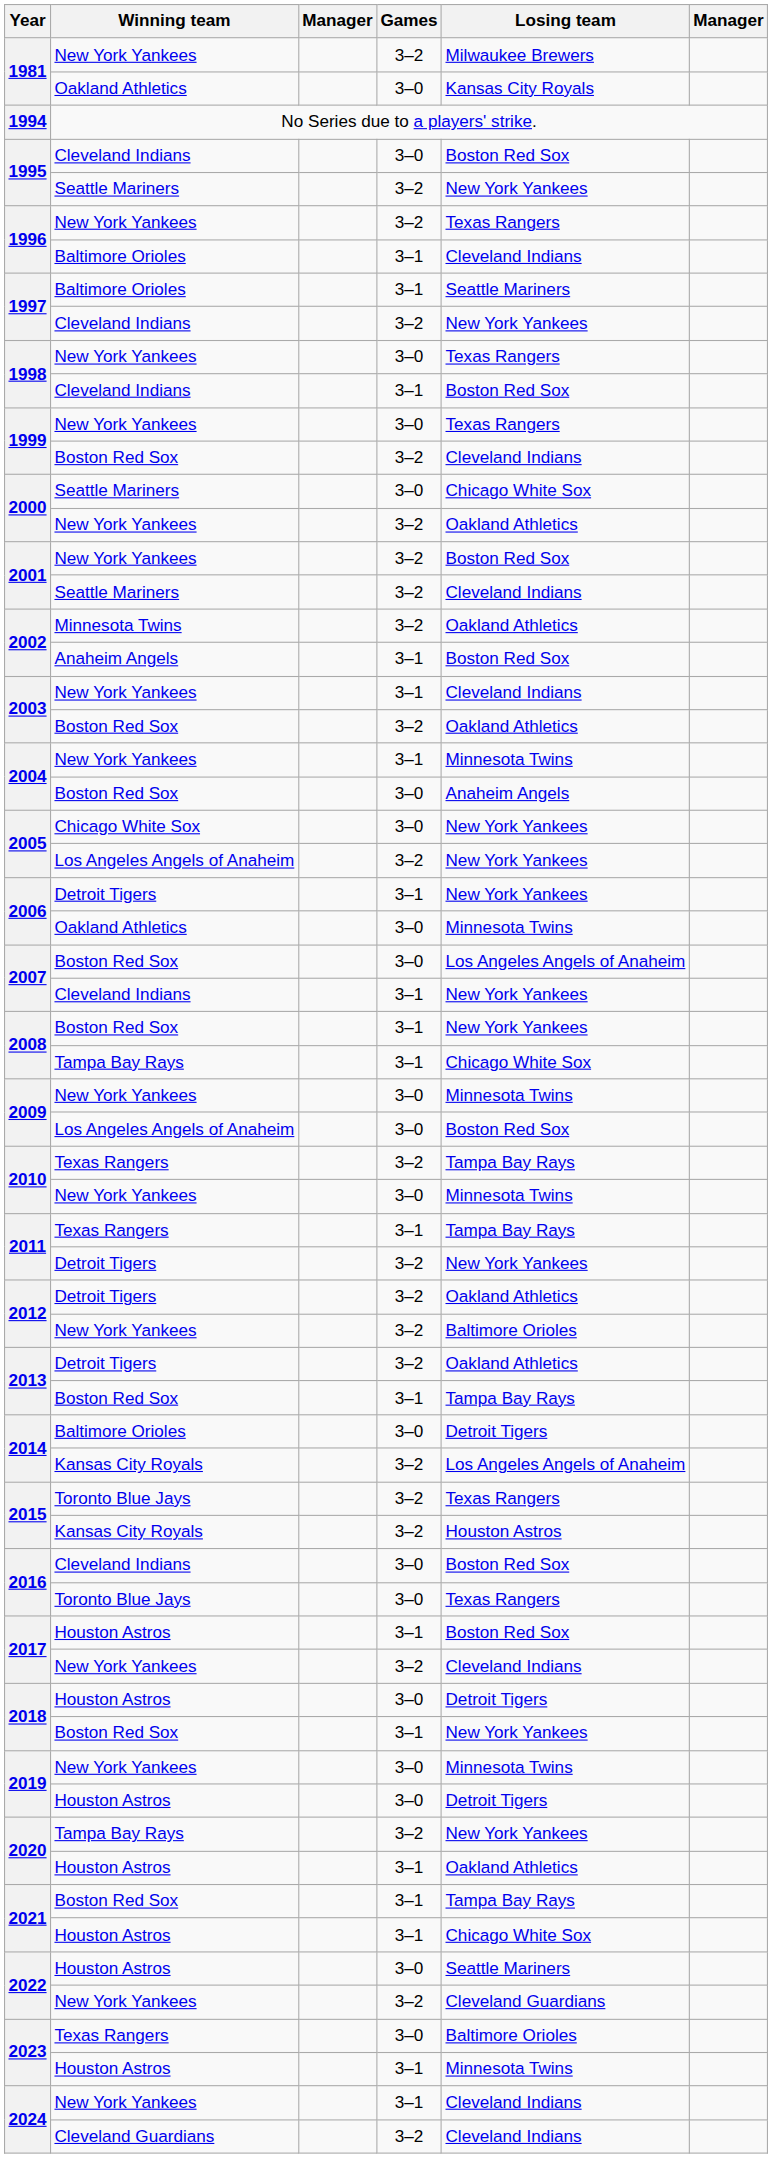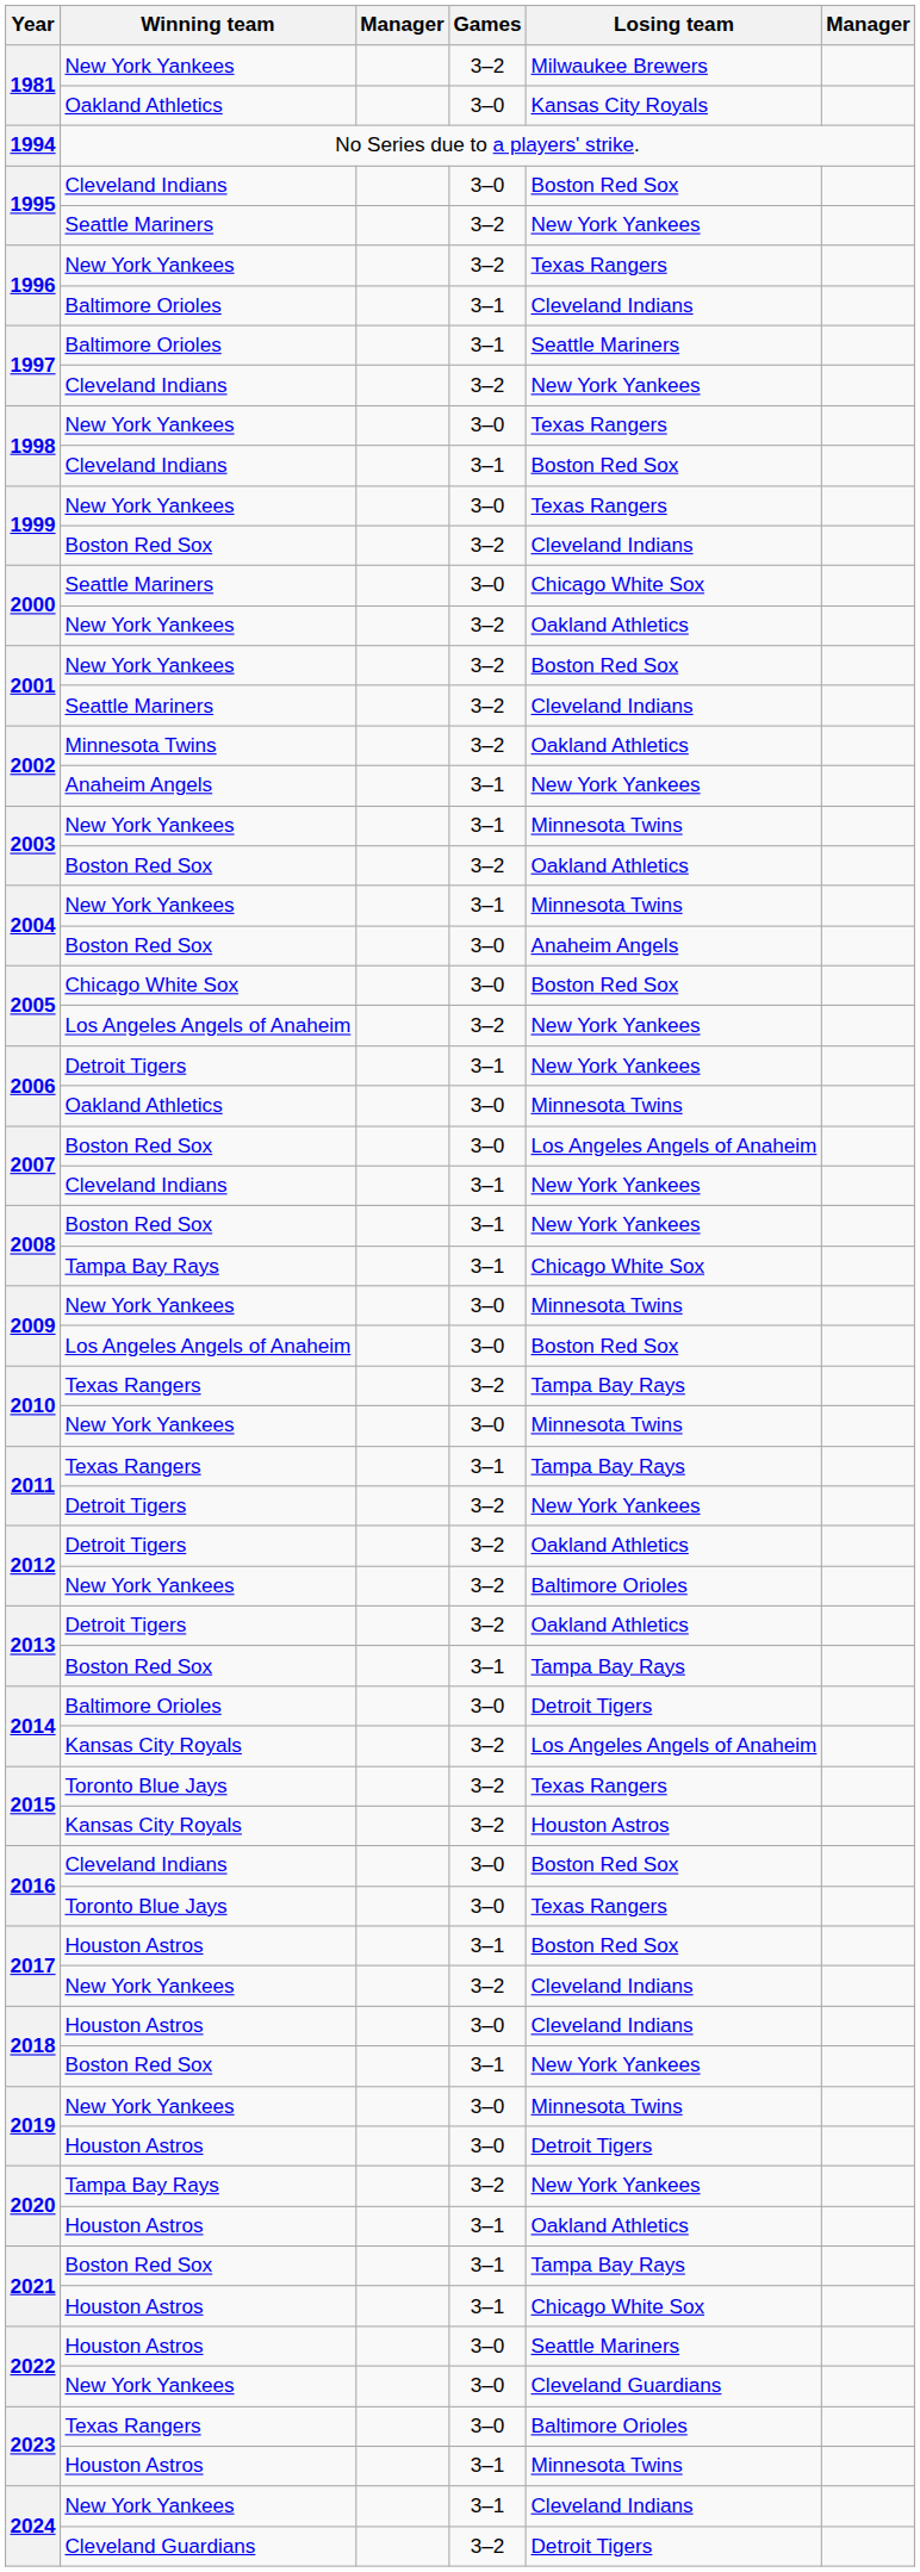 <table class="sortable wikitable plainrowheaders" style="font-size:1.00em; line-height:1.5em;">
 <tr>
 <th scope="col">Year</th>
 <th scope="col">Winning team</th>
 <th scope="col">Manager</th>
 <th scope="col" class="unsortable">Games</th>
 <th scope="col">Losing team</th>
 <th scope="col">Manager</th>
 </tr>
 <tr>
 <th scope="row" rowspan="2" style="text-align:center"><a href='#'>1981</a></th>
 <td><a href='#'>New York Yankees</a></td>
 <td></td>
 <td align="center">3–2</td>
 <td><a href='#'>Milwaukee Brewers</a></td>
 <td></td>
 </tr>
 <tr>
 <td><a href='#'>Oakland Athletics</a></td>
 <td></td>
 <td align="center">3–0</td>
 <td><a href='#'>Kansas City Royals</a></td>
 <td></td>
 </tr>
 <tr>
 <th scope="row" style="text-align:center"><a href='#'>1994</a></th>
 <td colspan="5" align="center">No Series due to <a href='#'>a players' strike</a>.</td>
 </tr>
 <tr>
 <th scope="row" rowspan="2" style="text-align:center"><a href='#'>1995</a></th>
 <td><a href='#'>Cleveland Indians</a></td>
 <td></td>
 <td align="center">3–0</td>
 <td><a href='#'>Boston Red Sox</a></td>
 <td></td>
 </tr>
 <tr>
 <td><a href='#'>Seattle Mariners</a></td>
 <td></td>
 <td align="center">3–2</td>
 <td><a href='#'>New York Yankees</a></td>
 <td></td>
 </tr>
 <tr>
 <th scope="row" rowspan="2" style="text-align:center"><a href='#'>1996</a></th>
 <td><a href='#'>New York Yankees</a></td>
 <td></td>
 <td align="center">3–2</td>
 <td><a href='#'>Texas Rangers</a></td>
 <td></td>
 </tr>
 <tr>
 <td><a href='#'>Baltimore Orioles</a></td>
 <td></td>
 <td align="center">3–1</td>
 <td><a href='#'>Cleveland Indians</a></td>
 <td></td>
 </tr>
 <tr>
 <th scope="row" rowspan="2" style="text-align:center"><a href='#'>1997</a></th>
 <td><a href='#'>Baltimore Orioles</a></td>
 <td></td>
 <td align="center">3–1</td>
 <td><a href='#'>Seattle Mariners</a></td>
 <td></td>
 </tr>
 <tr>
 <td><a href='#'>Cleveland Indians</a></td>
 <td></td>
 <td align="center">3–2</td>
 <td><a href='#'>New York Yankees</a></td>
 <td></td>
 </tr>
 <tr>
 <th scope="row" rowspan="2" style="text-align:center"><a href='#'>1998</a></th>
 <td><a href='#'>New York Yankees</a></td>
 <td></td>
 <td align="center">3–0</td>
 <td><a href='#'>Texas Rangers</a></td>
 <td></td>
 </tr>
 <tr>
 <td><a href='#'>Cleveland Indians</a></td>
 <td></td>
 <td align="center">3–1</td>
 <td><a href='#'>Boston Red Sox</a></td>
 <td></td>
 </tr>
 <tr>
 <th scope="row" rowspan="2" style="text-align:center"><a href='#'>1999</a></th>
 <td><a href='#'>New York Yankees</a></td>
 <td></td>
 <td align="center">3–0</td>
 <td><a href='#'>Texas Rangers</a></td>
 <td></td>
 </tr>
 <tr>
 <td><a href='#'>Boston Red Sox</a></td>
 <td></td>
 <td align="center">3–2</td>
 <td><a href='#'>Cleveland Indians</a></td>
 <td></td>
 </tr>
 <tr>
 <th scope="row" rowspan="2" style="text-align:center"><a href='#'>2000</a></th>
 <td><a href='#'>Seattle Mariners</a></td>
 <td></td>
 <td align="center">3–0</td>
 <td><a href='#'>Chicago White Sox</a></td>
 <td></td>
 </tr>
 <tr>
 <td><a href='#'>New York Yankees</a></td>
 <td></td>
 <td align="center">3–2</td>
 <td><a href='#'>Oakland Athletics</a></td>
 <td></td>
 </tr>
 <tr>
 <th scope="row" rowspan="2" style="text-align:center"><a href='#'>2001</a></th>
 <td><a href='#'>New York Yankees</a></td>
 <td></td>
 <td align="center">3–2</td>
 <td><a href='#'>Boston Red Sox</a></td>
 <td></td>
 </tr>
 <tr>
 <td><a href='#'>Seattle Mariners</a></td>
 <td></td>
 <td align="center">3–2</td>
 <td><a href='#'>Cleveland Indians</a></td>
 <td></td>
 </tr>
 <tr>
 <th scope="row" rowspan="2" style="text-align:center"><a href='#'>2002</a></th>
 <td><a href='#'>Minnesota Twins</a></td>
 <td></td>
 <td align="center">3–2</td>
 <td><a href='#'>Oakland Athletics</a></td>
 <td></td>
 </tr>
 <tr>
 <td><a href='#'>Anaheim Angels</a></td>
 <td></td>
 <td align="center">3–1</td>
-<td><a href='#'>Boston Red Sox</a></td>
+<td><a href='#'>New York Yankees</a></td>
 <td></td>
 </tr>
 <tr>
 <th scope="row" rowspan="2" style="text-align:center"><a href='#'>2003</a></th>
 <td><a href='#'>New York Yankees</a></td>
 <td></td>
 <td align="center">3–1</td>
-<td><a href='#'>Cleveland Indians</a></td>
+<td><a href='#'>Minnesota Twins</a></td>
 <td></td>
 </tr>
 <tr>
 <td><a href='#'>Boston Red Sox</a></td>
 <td></td>
 <td align="center">3–2</td>
 <td><a href='#'>Oakland Athletics</a></td>
 <td></td>
 </tr>
 <tr>
 <th scope="row" rowspan="2" style="text-align:center"><a href='#'>2004</a></th>
 <td><a href='#'>New York Yankees</a></td>
 <td></td>
 <td align="center">3–1</td>
 <td><a href='#'>Minnesota Twins</a></td>
 <td></td>
 </tr>
 <tr>
 <td><a href='#'>Boston Red Sox</a></td>
 <td></td>
 <td align="center">3–0</td>
 <td><a href='#'>Anaheim Angels</a></td>
 <td></td>
 </tr>
 <tr>
 <th scope="row" rowspan="2" style="text-align:center"><a href='#'>2005</a></th>
 <td><a href='#'>Chicago White Sox</a></td>
 <td></td>
 <td align="center">3–0</td>
-<td><a href='#'>New York Yankees</a></td>
+<td><a href='#'>Boston Red Sox</a></td>
 <td></td>
 </tr>
 <tr>
 <td><a href='#'>Los Angeles Angels of Anaheim</a></td>
 <td></td>
 <td align="center">3–2</td>
 <td><a href='#'>New York Yankees</a></td>
 <td></td>
 </tr>
 <tr>
 <th scope="row" rowspan="2" style="text-align:center"><a href='#'>2006</a></th>
 <td><a href='#'>Detroit Tigers</a></td>
 <td></td>
 <td align="center">3–1</td>
 <td><a href='#'>New York Yankees</a></td>
 <td></td>
 </tr>
 <tr>
 <td><a href='#'>Oakland Athletics</a></td>
 <td></td>
 <td align="center">3–0</td>
 <td><a href='#'>Minnesota Twins</a></td>
 <td></td>
 </tr>
 <tr>
 <th scope="row" rowspan="2" style="text-align:center"><a href='#'>2007</a></th>
 <td><a href='#'>Boston Red Sox</a></td>
 <td></td>
 <td align="center">3–0</td>
 <td><a href='#'>Los Angeles Angels of Anaheim</a></td>
 <td></td>
 </tr>
 <tr>
 <td><a href='#'>Cleveland Indians</a></td>
 <td></td>
 <td align="center">3–1</td>
 <td><a href='#'>New York Yankees</a></td>
 <td></td>
 </tr>
 <tr>
 <th scope="row" rowspan="2" style="text-align:center"><a href='#'>2008</a></th>
 <td><a href='#'>Boston Red Sox</a></td>
 <td></td>
 <td align="center">3–1</td>
 <td><a href='#'>New York Yankees</a></td>
 <td></td>
 </tr>
 <tr>
 <td><a href='#'>Tampa Bay Rays</a></td>
 <td></td>
 <td align="center">3–1</td>
 <td><a href='#'>Chicago White Sox</a></td>
 <td></td>
 </tr>
 <tr>
 <th scope="row" rowspan="2" style="text-align:center"><a href='#'>2009</a></th>
 <td><a href='#'>New York Yankees</a></td>
 <td></td>
 <td align="center">3–0</td>
 <td><a href='#'>Minnesota Twins</a></td>
 <td></td>
 </tr>
 <tr>
 <td><a href='#'>Los Angeles Angels of Anaheim</a></td>
 <td></td>
 <td align="center">3–0</td>
 <td><a href='#'>Boston Red Sox</a></td>
 <td></td>
 </tr>
 <tr>
 <th scope="row" rowspan="2" style="text-align:center"><a href='#'>2010</a></th>
 <td><a href='#'>Texas Rangers</a></td>
 <td></td>
 <td align="center">3–2</td>
 <td><a href='#'>Tampa Bay Rays</a></td>
 <td></td>
 </tr>
 <tr>
 <td><a href='#'>New York Yankees</a></td>
 <td></td>
 <td align="center">3–0</td>
 <td><a href='#'>Minnesota Twins</a></td>
 <td></td>
 </tr>
 <tr>
 <th scope="row" rowspan="2" style="text-align:center"><a href='#'>2011</a></th>
 <td><a href='#'>Texas Rangers</a></td>
 <td></td>
 <td align="center">3–1</td>
 <td><a href='#'>Tampa Bay Rays</a></td>
 <td></td>
 </tr>
 <tr>
 <td><a href='#'>Detroit Tigers</a></td>
 <td></td>
 <td align="center">3–2</td>
 <td><a href='#'>New York Yankees</a></td>
 <td></td>
 </tr>
 <tr>
 <th scope="row" rowspan="2" style="text-align:center"><a href='#'>2012</a></th>
 <td><a href='#'>Detroit Tigers</a></td>
 <td></td>
 <td align="center">3–2</td>
 <td><a href='#'>Oakland Athletics</a></td>
 <td></td>
 </tr>
 <tr>
 <td><a href='#'>New York Yankees</a></td>
 <td></td>
 <td align="center">3–2</td>
 <td><a href='#'>Baltimore Orioles</a></td>
 <td></td>
 </tr>
 <tr>
 <th scope="row" rowspan="2" style="text-align:center"><a href='#'>2013</a></th>
 <td><a href='#'>Detroit Tigers</a></td>
 <td></td>
 <td align="center">3–2</td>
 <td><a href='#'>Oakland Athletics</a></td>
 <td></td>
 </tr>
 <tr>
 <td><a href='#'>Boston Red Sox</a></td>
 <td></td>
 <td align="center">3–1</td>
 <td><a href='#'>Tampa Bay Rays</a></td>
 <td></td>
 </tr>
 <tr>
 <th scope="row" rowspan="2" style="text-align:center"><a href='#'>2014</a></th>
 <td><a href='#'>Baltimore Orioles</a></td>
 <td></td>
 <td align="center">3–0</td>
 <td><a href='#'>Detroit Tigers</a></td>
 <td></td>
 </tr>
 <tr>
 <td><a href='#'>Kansas City Royals</a></td>
 <td></td>
 <td align="center">3–2</td>
 <td><a href='#'>Los Angeles Angels of Anaheim</a></td>
 <td></td>
 </tr>
 <tr>
 <th scope="row" rowspan="2" style="text-align:center"><a href='#'>2015</a></th>
 <td><a href='#'>Toronto Blue Jays</a></td>
 <td></td>
 <td align="center">3–2</td>
 <td><a href='#'>Texas Rangers</a></td>
 <td></td>
 </tr>
 <tr>
 <td><a href='#'>Kansas City Royals</a></td>
 <td></td>
 <td align="center">3–2</td>
 <td><a href='#'>Houston Astros</a></td>
 <td></td>
 </tr>
 <tr>
 <th scope="row" rowspan="2" style="text-align:center"><a href='#'>2016</a></th>
 <td><a href='#'>Cleveland Indians</a></td>
 <td></td>
 <td align="center">3–0</td>
 <td><a href='#'>Boston Red Sox</a></td>
 <td></td>
 </tr>
 <tr>
 <td><a href='#'>Toronto Blue Jays</a></td>
 <td></td>
 <td align="center">3–0</td>
 <td><a href='#'>Texas Rangers</a></td>
 <td></td>
 </tr>
 <tr>
 <th scope="row" rowspan="2" style="text-align:center"><a href='#'>2017</a></th>
 <td><a href='#'>Houston Astros</a></td>
 <td></td>
 <td align="center">3–1</td>
 <td><a href='#'>Boston Red Sox</a></td>
 <td></td>
 </tr>
 <tr>
 <td><a href='#'>New York Yankees</a></td>
 <td></td>
 <td align="center">3–2</td>
 <td><a href='#'>Cleveland Indians</a></td>
 <td></td>
 </tr>
 <tr>
 <th scope="row" rowspan="2" style="text-align:center"><a href='#'>2018</a></th>
 <td><a href='#'>Houston Astros</a></td>
 <td></td>
 <td align="center">3–0</td>
-<td><a href='#'>Detroit Tigers</a></td>
+<td><a href='#'>Cleveland Indians</a></td>
 <td></td>
 </tr>
 <tr>
 <td><a href='#'>Boston Red Sox</a></td>
 <td></td>
 <td align="center">3–1</td>
 <td><a href='#'>New York Yankees</a></td>
 <td></td>
 </tr>
 <tr>
 <th scope="row" style="text-align:center" rowspan="2"><a href='#'>2019</a></th>
 <td><a href='#'>New York Yankees</a></td>
 <td></td>
 <td align="center">3–0</td>
 <td><a href='#'>Minnesota Twins</a></td>
 <td></td>
 </tr>
 <tr>
 <td><a href='#'>Houston Astros</a></td>
 <td></td>
 <td align="center">3–0</td>
 <td><a href='#'>Detroit Tigers</a></td>
 <td></td>
 </tr>
 <tr>
 <th scope="row" style="text-align:center" rowspan="2"><a href='#'>2020</a></th>
 <td><a href='#'>Tampa Bay Rays</a></td>
 <td></td>
 <td align="center">3–2</td>
 <td><a href='#'>New York Yankees</a></td>
 <td></td>
 </tr>
 <tr>
 <td><a href='#'>Houston Astros</a></td>
 <td></td>
 <td align="center">3–1</td>
 <td><a href='#'>Oakland Athletics</a></td>
 <td></td>
 </tr>
 <tr>
 <th scope="row" style="text-align:center" rowspan="2"><a href='#'>2021</a></th>
 <td><a href='#'>Boston Red Sox</a></td>
 <td></td>
 <td align="center">3–1</td>
 <td><a href='#'>Tampa Bay Rays</a></td>
 <td></td>
 </tr>
 <tr>
 <td><a href='#'>Houston Astros</a></td>
 <td></td>
 <td align="center">3–1</td>
 <td><a href='#'>Chicago White Sox</a></td>
 <td></td>
 </tr>
 <tr>
 <th scope="row" style="text-align:center" rowspan="2"><a href='#'>2022</a></th>
 <td><a href='#'>Houston Astros</a></td>
 <td></td>
 <td align="center">3–0</td>
 <td><a href='#'>Seattle Mariners</a></td>
 <td></td>
 </tr>
 <tr>
 <td><a href='#'>New York Yankees</a></td>
 <td></td>
-<td align="center">3–2</td>
+<td align="center">3–0</td>
 <td><a href='#'>Cleveland Guardians</a></td>
 <td></td>
 </tr>
 <tr>
 <th scope="row" style="text-align:center" rowspan="2"><a href='#'>2023</a></th>
 <td><a href='#'>Texas Rangers</a></td>
 <td></td>
 <td align="center">3–0</td>
 <td><a href='#'>Baltimore Orioles</a></td>
 <td></td>
 </tr>
 <tr>
 <td><a href='#'>Houston Astros</a></td>
 <td></td>
 <td align="center">3–1</td>
 <td><a href='#'>Minnesota Twins</a></td>
 <td></td>
 </tr>
 <tr>
 <th scope="row" style="text-align:center" rowspan="2"><a href='#'>2024</a></th>
 <td><a href='#'>New York Yankees</a></td>
 <td></td>
 <td align="center">3–1</td>
 <td><a href='#'>Cleveland Indians</a></td>
 <td></td>
 </tr>
 <tr>
 <td><a href='#'>Cleveland Guardians</a></td>
 <td></td>
 <td align="center">3–2</td>
-<td><a href='#'>Cleveland Indians</a></td>
+<td><a href='#'>Detroit Tigers</a></td>
 <td></td>
 </tr>
 </table>
